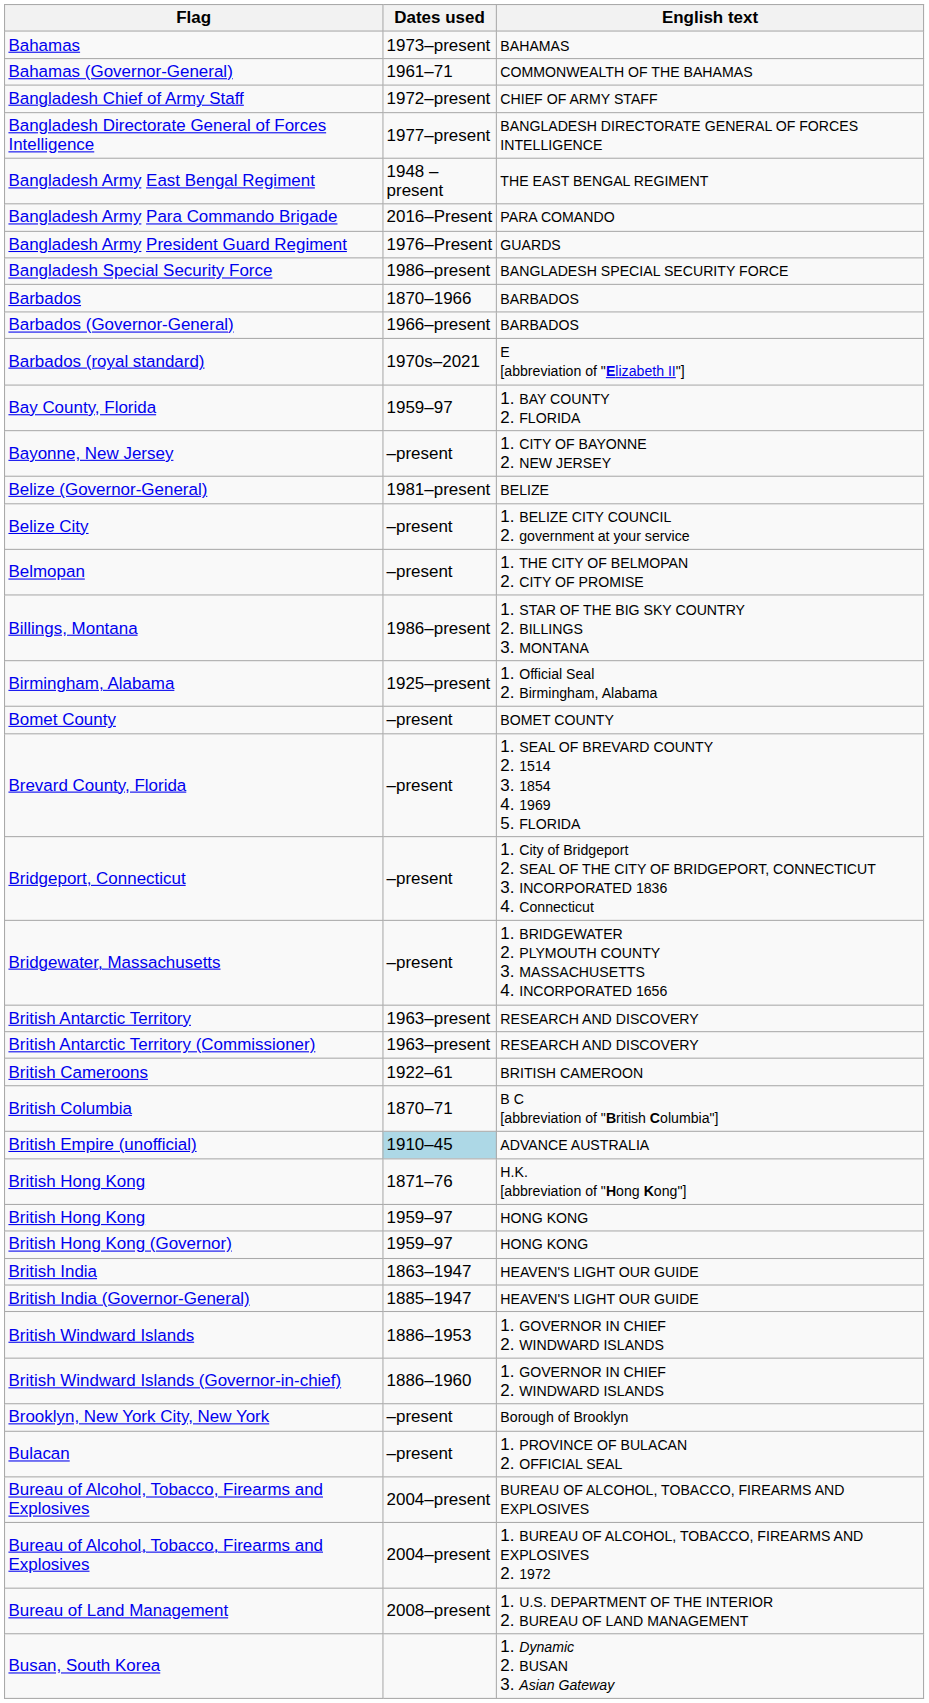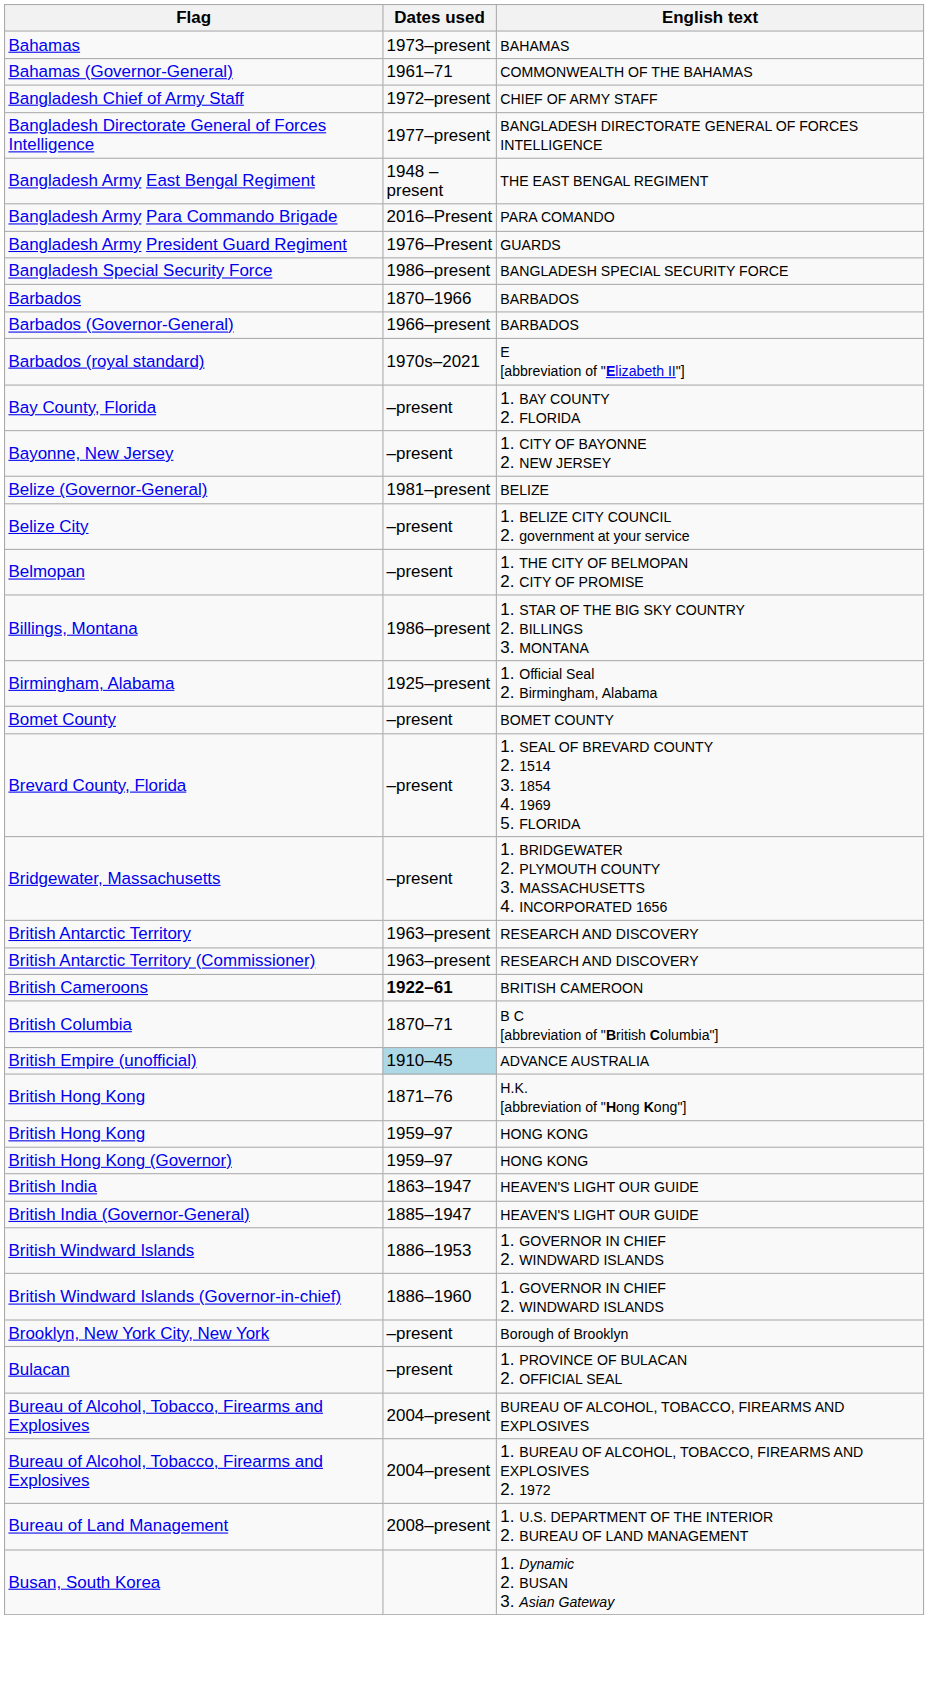 <table class="wikitable sortable">
 <tr>
 <th>Flag</th>
 <th>Dates used</th>
 <th>English text</th>
 </tr>
 <tr>
 <td> <a href='#'>Bahamas</a></td>
 <td>1973–present</td>
 <td><small>BAHAMAS</small></td>
 </tr>
 <tr>
 <td> <a href='#'>Bahamas (Governor-General)</a></td>
 <td>1961–71</td>
 <td><small>COMMONWEALTH OF THE BAHAMAS</small></td>
 </tr>
 <tr>
 <td><a href='#'>Bangladesh Chief of Army Staff</a></td>
 <td>1972–present</td>
 <td><small>CHIEF OF ARMY STAFF</small></td>
 </tr>
 <tr>
 <td><a href='#'>Bangladesh Directorate General of Forces Intelligence</a></td>
 <td>1977–present</td>
 <td><small>BANGLADESH DIRECTORATE GENERAL OF FORCES INTELLIGENCE</small></td>
 </tr>
 <tr>
 <td><a href='#'>Bangladesh Army</a> <a href='#'>East Bengal Regiment</a></td>
 <td>1948 – present</td>
 <td><small>THE EAST BENGAL REGIMENT</small></td>
 </tr>
 <tr>
 <td><a href='#'>Bangladesh Army</a> <a href='#'>Para Commando Brigade</a></td>
 <td>2016–Present</td>
 <td><small>PARA COMANDO</small></td>
 </tr>
 <tr>
 <td><a href='#'>Bangladesh Army</a> <a href='#'>President Guard Regiment</a></td>
 <td>1976–Present</td>
 <td><small>GUARDS</small></td>
 </tr>
 <tr>
 <td><a href='#'>Bangladesh Special Security Force</a></td>
 <td>1986–present</td>
 <td><small>BANGLADESH SPECIAL SECURITY FORCE</small></td>
 </tr>
 <tr>
 <td> <a href='#'>Barbados</a></td>
 <td>1870–1966</td>
 <td><small>BARBADOS</small></td>
 </tr>
 <tr>
 <td> <a href='#'>Barbados (Governor-General)</a></td>
 <td>1966–present</td>
 <td><small>BARBADOS</small></td>
 </tr>
 <tr>
 <td> <a href='#'>Barbados (royal standard)</a></td>
 <td>1970s–2021</td>
 <td><small>E<br>[abbreviation of "<a href='#'><strong>E</strong>lizabeth II</a>"]</small></td>
 </tr>
 <tr>
 <td> <a href='#'>Bay County, Florida</a></td>
-<td>1959–97</td>
+<td>–present</td>
 <td>1. <small>BAY COUNTY</small><br>2. <small>FLORIDA</small></td>
 </tr>
 <tr>
 <td> <a href='#'>Bayonne, New Jersey</a></td>
 <td>–present</td>
 <td>1. <small>CITY OF BAYONNE</small><br>2. <small>NEW JERSEY</small></td>
 </tr>
 <tr>
 <td> <a href='#'>Belize (Governor-General)</a></td>
 <td>1981–present</td>
 <td><small>BELIZE</small></td>
 </tr>
 <tr>
 <td> <a href='#'>Belize City</a></td>
 <td>–present</td>
 <td>1. <small>BELIZE CITY COUNCIL</small><br>2. <small>government at your service</small></td>
 </tr>
 <tr>
 <td> <a href='#'>Belmopan</a></td>
 <td>–present</td>
 <td>1. <small>THE CITY OF BELMOPAN</small><br>2. <small>CITY OF PROMISE</small></td>
 </tr>
 <tr>
 <td> <a href='#'>Billings, Montana</a></td>
 <td>1986–present</td>
 <td>1. <small>STAR OF THE BIG SKY COUNTRY</small><br>2. <small>BILLINGS</small><br>3. <small>MONTANA</small></td>
 </tr>
 <tr>
 <td> <a href='#'>Birmingham, Alabama</a></td>
 <td>1925–present</td>
 <td>1. <small>Official Seal</small><br>2. <small>Birmingham, Alabama</small></td>
 </tr>
 <tr>
 <td> <a href='#'>Bomet County</a></td>
 <td>–present</td>
 <td><small>BOMET COUNTY</small></td>
 </tr>
 <tr>
 <td> <a href='#'>Brevard County, Florida</a></td>
 <td>–present</td>
 <td>1. <small>SEAL OF BREVARD COUNTY</small><br>2. <small>1514</small><br>3. <small>1854</small><br>4. <small>1969</small><br>5. <small>FLORIDA</small></td>
 </tr>
 <tr>
-<td> <a href='#'>Bridgeport, Connecticut</a></td>
-<td>–present</td>
-<td>1. <small>City of Bridgeport</small><br>2. <small>SEAL OF THE CITY OF BRIDGEPORT, CONNECTICUT</small><br>3. <small>INCORPORATED 1836</small><br>4. <small>Connecticut</small></td>
-</tr>
-<tr>
 <td> <a href='#'>Bridgewater, Massachusetts</a></td>
 <td>–present</td>
 <td>1. <small>BRIDGEWATER</small><br>2. <small>PLYMOUTH COUNTY</small><br>3. <small>MASSACHUSETTS</small><br>4. <small>INCORPORATED 1656</small></td>
 </tr>
 <tr>
 <td> <a href='#'>British Antarctic Territory</a></td>
 <td>1963–present</td>
 <td><small>RESEARCH AND DISCOVERY</small></td>
 </tr>
 <tr>
 <td> <a href='#'>British Antarctic Territory (Commissioner)</a></td>
 <td>1963–present</td>
 <td><small>RESEARCH AND DISCOVERY</small></td>
 </tr>
 <tr>
 <td> <a href='#'>British Cameroons</a></td>
-<td>1922–61</td>
+<td><strong>1922–61</strong></td>
 <td><small>BRITISH CAMEROON</small></td>
 </tr>
 <tr>
 <td> <a href='#'>British Columbia</a></td>
 <td>1870–71</td>
 <td><small>B C</small><br><small>[abbreviation of "<strong>B</strong>ritish <strong>C</strong>olumbia"]</small></td>
 </tr>
 <tr>
 <td> <a href='#'>British Empire (unofficial)</a></td>
 <td style="background: lightblue;">1910–45</td>
 <td><small>ADVANCE AUSTRALIA</small></td>
 </tr>
 <tr>
 <td> <a href='#'>British Hong Kong</a></td>
 <td>1871–76</td>
 <td><small>H.K.<br>[abbreviation of "<strong>H</strong>ong <strong>K</strong>ong"]</small></td>
 </tr>
 <tr>
 <td> <a href='#'>British Hong Kong</a></td>
 <td>1959–97</td>
 <td><small>HONG KONG</small></td>
 </tr>
 <tr>
 <td> <a href='#'>British Hong Kong (Governor)</a></td>
 <td>1959–97</td>
 <td><small>HONG KONG</small></td>
 </tr>
 <tr>
 <td> <a href='#'>British India</a></td>
 <td>1863–1947</td>
 <td><small>HEAVEN'S LIGHT OUR GUIDE</small></td>
 </tr>
 <tr>
 <td> <a href='#'>British India (Governor-General)</a></td>
 <td>1885–1947</td>
 <td><small>HEAVEN'S LIGHT OUR GUIDE</small></td>
 </tr>
 <tr>
 <td> <a href='#'>British Windward Islands</a></td>
 <td>1886–1953</td>
 <td>1. <small>GOVERNOR IN CHIEF</small><br>2. <small>WINDWARD ISLANDS</small></td>
 </tr>
 <tr>
 <td> <a href='#'>British Windward Islands (Governor-in-chief)</a></td>
 <td>1886–1960</td>
 <td>1. <small>GOVERNOR IN CHIEF</small><br>2. <small>WINDWARD ISLANDS</small></td>
 </tr>
 <tr>
 <td> <a href='#'>Brooklyn, New York City, New York</a></td>
 <td>–present</td>
 <td><small>Borough of Brooklyn</small></td>
 </tr>
 <tr>
 <td> <a href='#'>Bulacan</a></td>
 <td>–present</td>
 <td>1. <small>PROVINCE OF BULACAN</small><br>2. <small>OFFICIAL SEAL</small></td>
 </tr>
 <tr>
 <td> <a href='#'>Bureau of Alcohol, Tobacco, Firearms and Explosives</a></td>
 <td>2004–present</td>
 <td><small>BUREAU OF ALCOHOL, TOBACCO, FIREARMS AND EXPLOSIVES</small></td>
 </tr>
 <tr>
 <td> <a href='#'>Bureau of Alcohol, Tobacco, Firearms and Explosives</a></td>
 <td>2004–present</td>
 <td>1. <small>BUREAU OF ALCOHOL, TOBACCO, FIREARMS AND EXPLOSIVES</small><br>2. <small>1972</small></td>
 </tr>
 <tr>
 <td> <a href='#'>Bureau of Land Management</a></td>
 <td>2008–present</td>
 <td>1. <small>U.S. DEPARTMENT OF THE INTERIOR</small><br>2. <small>BUREAU OF LAND MANAGEMENT</small></td>
 </tr>
 <tr>
 <td><a href='#'>Busan, South Korea</a></td>
 <td></td>
 <td>1. <small><em>Dynamic</em></small><br>2. <small>BUSAN</small><br>3. <small><em>Asian Gateway</em></small></td>
 </tr>
 </table>
